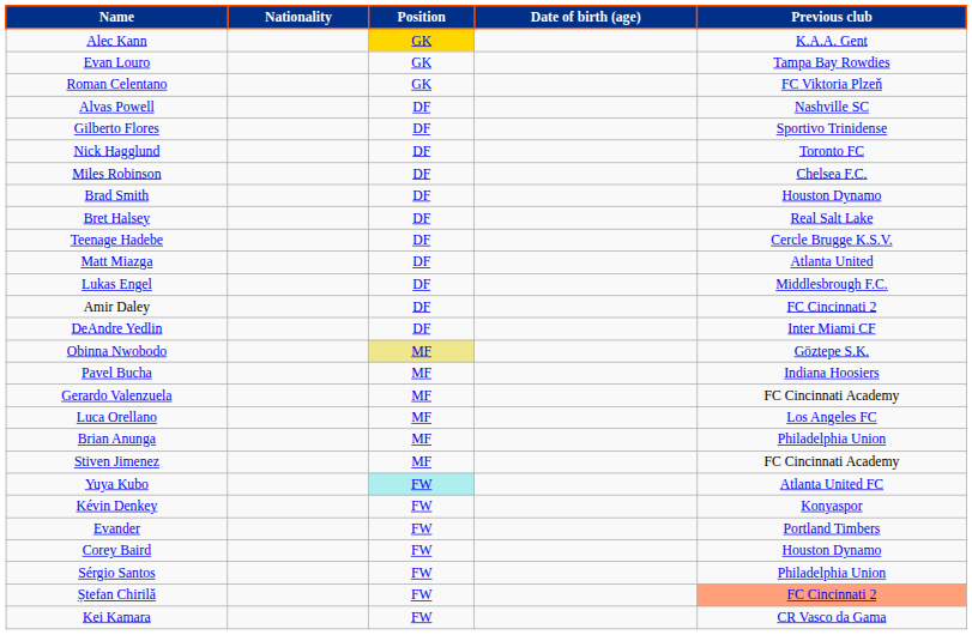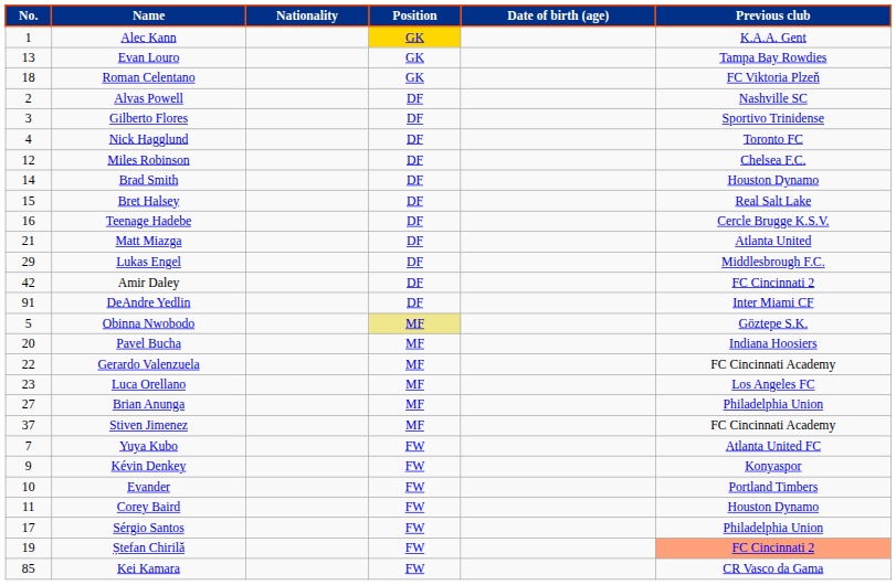 <table class="wikitable sortable" style="text-align:center; font-size:100%; width:100%; max-width:1100px;">
 <tr>
+<th style="background-color:#003087; color:#FFFFFF; border:2px solid #FE5000;" scope="col" data-sort-type="number">No.</th>
 <th style="background-color:#003087; color:#FFFFFF; border:2px solid #FE5000;" scope="col">Name</th>
 <th style="background-color:#003087; color:#FFFFFF; border:2px solid #FE5000;" scope="col">Nationality</th>
 <th style="background-color:#003087; color:#FFFFFF; border:2px solid #FE5000;" scope="col">Position</th>
 <th style="background-color:#003087; color:#FFFFFF; border:2px solid #FE5000;" scope="col">Date of birth (age)</th>
 <th style="background-color:#003087; color:#FFFFFF; border:2px solid #FE5000;" scope="col">Previous club</th>
 </tr>
 <tr>
+<td>1</td>
 <td><a href='#'>Alec Kann</a></td>
 <td></td>
 <td style="background: gold;"><a href='#'>GK</a></td>
 <td></td>
 <td> <a href='#'>K.A.A. Gent</a></td>
 </tr>
 <tr>
+<td>13</td>
 <td><a href='#'>Evan Louro</a></td>
 <td></td>
 <td><a href='#'>GK</a></td>
 <td></td>
 <td> <a href='#'>Tampa Bay Rowdies</a></td>
 </tr>
 <tr>
+<td>18</td>
 <td><a href='#'>Roman Celentano</a> </td>
 <td></td>
 <td><a href='#'>GK</a></td>
 <td></td>
 <td> <a href='#'>FC Viktoria Plzeň</a></td>
 </tr>
 <tr>
+<td>2</td>
 <td><a href='#'>Alvas Powell</a></td>
 <td></td>
 <td><a href='#'>DF</a></td>
 <td></td>
 <td> <a href='#'>Nashville SC</a></td>
 </tr>
 <tr>
+<td>3</td>
 <td><a href='#'>Gilberto Flores</a></td>
 <td></td>
 <td><a href='#'>DF</a></td>
 <td></td>
 <td> <a href='#'>Sportivo Trinidense</a></td>
 </tr>
 <tr>
+<td>4</td>
 <td><a href='#'>Nick Hagglund</a></td>
 <td></td>
 <td><a href='#'>DF</a></td>
 <td></td>
 <td> <a href='#'>Toronto FC</a></td>
 </tr>
 <tr>
+<td>12</td>
 <td><a href='#'>Miles Robinson</a></td>
 <td></td>
 <td><a href='#'>DF</a></td>
 <td></td>
 <td> <a href='#'>Chelsea F.C.</a></td>
 </tr>
 <tr>
+<td>14</td>
 <td><a href='#'>Brad Smith</a></td>
 <td></td>
 <td><a href='#'>DF</a></td>
 <td></td>
 <td> <a href='#'>Houston Dynamo</a></td>
 </tr>
 <tr>
+<td>15</td>
 <td><a href='#'>Bret Halsey</a> </td>
 <td></td>
 <td><a href='#'>DF</a></td>
 <td></td>
 <td> <a href='#'>Real Salt Lake</a></td>
 </tr>
 <tr>
+<td>16</td>
 <td><a href='#'>Teenage Hadebe</a> </td>
 <td></td>
 <td><a href='#'>DF</a></td>
 <td></td>
 <td>  <a href='#'>Cercle Brugge K.S.V.</a></td>
 </tr>
 <tr>
+<td>21</td>
 <td><a href='#'>Matt Miazga</a></td>
 <td></td>
 <td><a href='#'>DF</a></td>
 <td></td>
 <td> <a href='#'>Atlanta United</a></td>
 </tr>
 <tr>
+<td>29</td>
 <td><a href='#'>Lukas Engel</a></td>
 <td></td>
 <td><a href='#'>DF</a></td>
 <td></td>
 <td> <a href='#'>Middlesbrough F.C.</a></td>
 </tr>
 <tr>
+<td>42</td>
 <td>Amir Daley</td>
 <td></td>
 <td><a href='#'>DF</a></td>
 <td></td>
 <td> <a href='#'>FC Cincinnati 2</a></td>
 </tr>
 <tr>
+<td>91</td>
 <td><a href='#'>DeAndre Yedlin</a></td>
 <td></td>
 <td><a href='#'>DF</a></td>
 <td></td>
 <td> <a href='#'>Inter Miami CF</a></td>
 </tr>
 <tr>
+<td>5</td>
 <td><a href='#'>Obinna Nwobodo</a> </td>
 <td></td>
 <td style="background: khaki;"><a href='#'>MF</a></td>
 <td></td>
 <td> <a href='#'>Göztepe S.K.</a></td>
 </tr>
 <tr>
+<td>20</td>
 <td><a href='#'>Pavel Bucha</a></td>
 <td></td>
 <td><a href='#'>MF</a></td>
 <td></td>
 <td> <a href='#'>Indiana Hoosiers</a></td>
 </tr>
 <tr>
+<td>22</td>
 <td><a href='#'>Gerardo Valenzuela</a> </td>
 <td></td>
 <td><a href='#'>MF</a></td>
 <td></td>
 <td> FC Cincinnati Academy</td>
 </tr>
 <tr>
+<td>23</td>
 <td><a href='#'>Luca Orellano</a></td>
 <td></td>
 <td><a href='#'>MF</a></td>
 <td></td>
 <td> <a href='#'>Los Angeles FC</a></td>
 </tr>
 <tr>
+<td>27</td>
 <td><a href='#'>Brian Anunga</a></td>
 <td></td>
 <td><a href='#'>MF</a></td>
 <td></td>
 <td> <a href='#'>Philadelphia Union</a></td>
 </tr>
 <tr>
+<td>37</td>
 <td><a href='#'>Stiven Jimenez</a> </td>
 <td></td>
 <td><a href='#'>MF</a></td>
 <td></td>
 <td> FC Cincinnati Academy</td>
 </tr>
 <tr>
+<td>7</td>
 <td><a href='#'>Yuya Kubo</a> </td>
 <td></td>
-<td style="background: paleturquoise;"><a href='#'>FW</a></td>
+<td><a href='#'>FW</a></td>
 <td></td>
 <td> <a href='#'>Atlanta United FC</a></td>
 </tr>
 <tr>
+<td>9</td>
 <td><a href='#'>Kévin Denkey</a> </td>
 <td></td>
 <td><a href='#'>FW</a></td>
 <td></td>
 <td> <a href='#'>Konyaspor</a></td>
 </tr>
 <tr>
+<td>10</td>
 <td><a href='#'>Evander</a> </td>
 <td></td>
 <td><a href='#'>FW</a></td>
 <td></td>
 <td> <a href='#'>Portland Timbers</a></td>
 </tr>
 <tr>
+<td>11</td>
 <td><a href='#'>Corey Baird</a> </td>
 <td></td>
 <td><a href='#'>FW</a></td>
 <td></td>
 <td> <a href='#'>Houston Dynamo</a></td>
 </tr>
 <tr>
+<td>17</td>
 <td><a href='#'>Sérgio Santos</a></td>
 <td></td>
 <td><a href='#'>FW</a></td>
 <td></td>
 <td> <a href='#'>Philadelphia Union</a></td>
 </tr>
 <tr>
+<td>19</td>
 <td><a href='#'>Ștefan Chirilă</a></td>
 <td></td>
 <td><a href='#'>FW</a></td>
 <td></td>
 <td style="background: lightsalmon;"> <a href='#'>FC Cincinnati 2</a></td>
 </tr>
 <tr>
+<td>85</td>
 <td><a href='#'>Kei Kamara</a></td>
 <td></td>
 <td><a href='#'>FW</a></td>
 <td></td>
 <td> <a href='#'>CR Vasco da Gama</a></td>
 </tr>
 </table>
